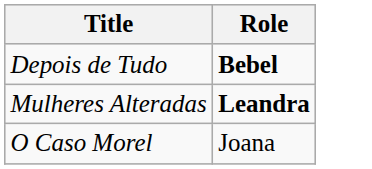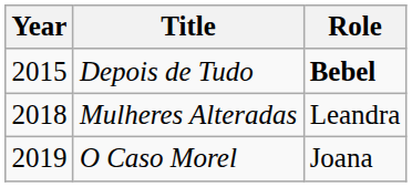 <table class="wikitable">
 <tr>
+<th>Year</th>
 <th>Title</th>
 <th>Role</th>
 </tr>
 <tr>
+<td>2015</td>
 <td><em>Depois de Tudo</em></td>
 <td><strong>Bebel</strong></td>
 </tr>
 <tr>
+<td>2018</td>
 <td><em>Mulheres Alteradas</em></td>
-<td><strong>Leandra</strong></td>
+<td>Leandra</td>
 </tr>
 <tr>
+<td>2019</td>
 <td><em>O Caso Morel</em></td>
 <td>Joana</td>
 </tr>
 </table>
